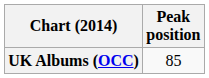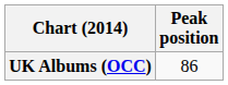 <table class="wikitable sortable plainrowheaders" style="text-align:center;">
 <tr>
 <th>Chart (2014)</th>
 <th>Peak<br>position</th>
 </tr>
 <tr>
 <th scope="row">UK Albums (<a href='#'>OCC</a>)</th>
-<td>85</td>
+<td>86</td>
 </tr>
 </table>
